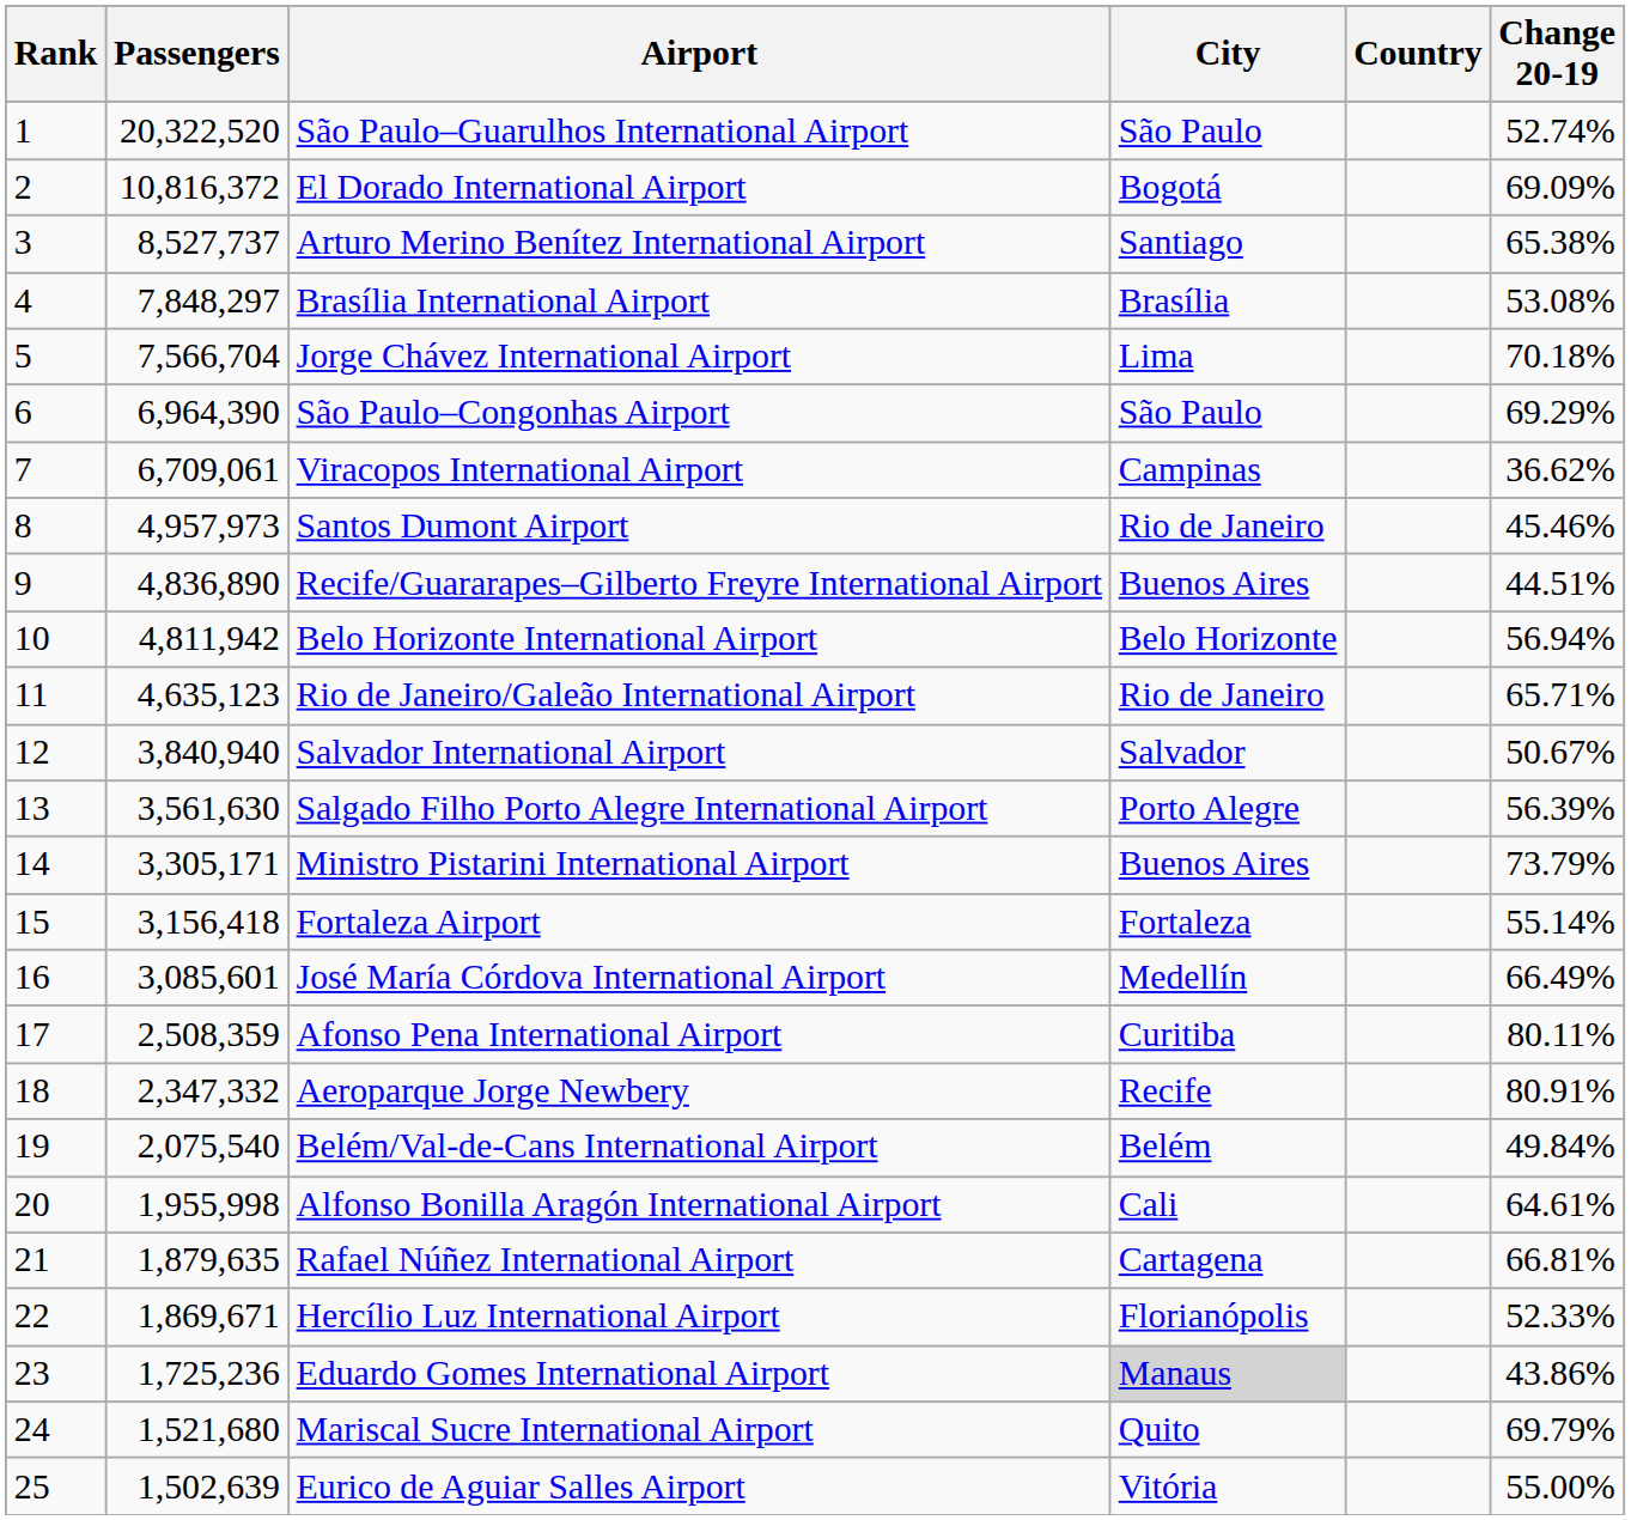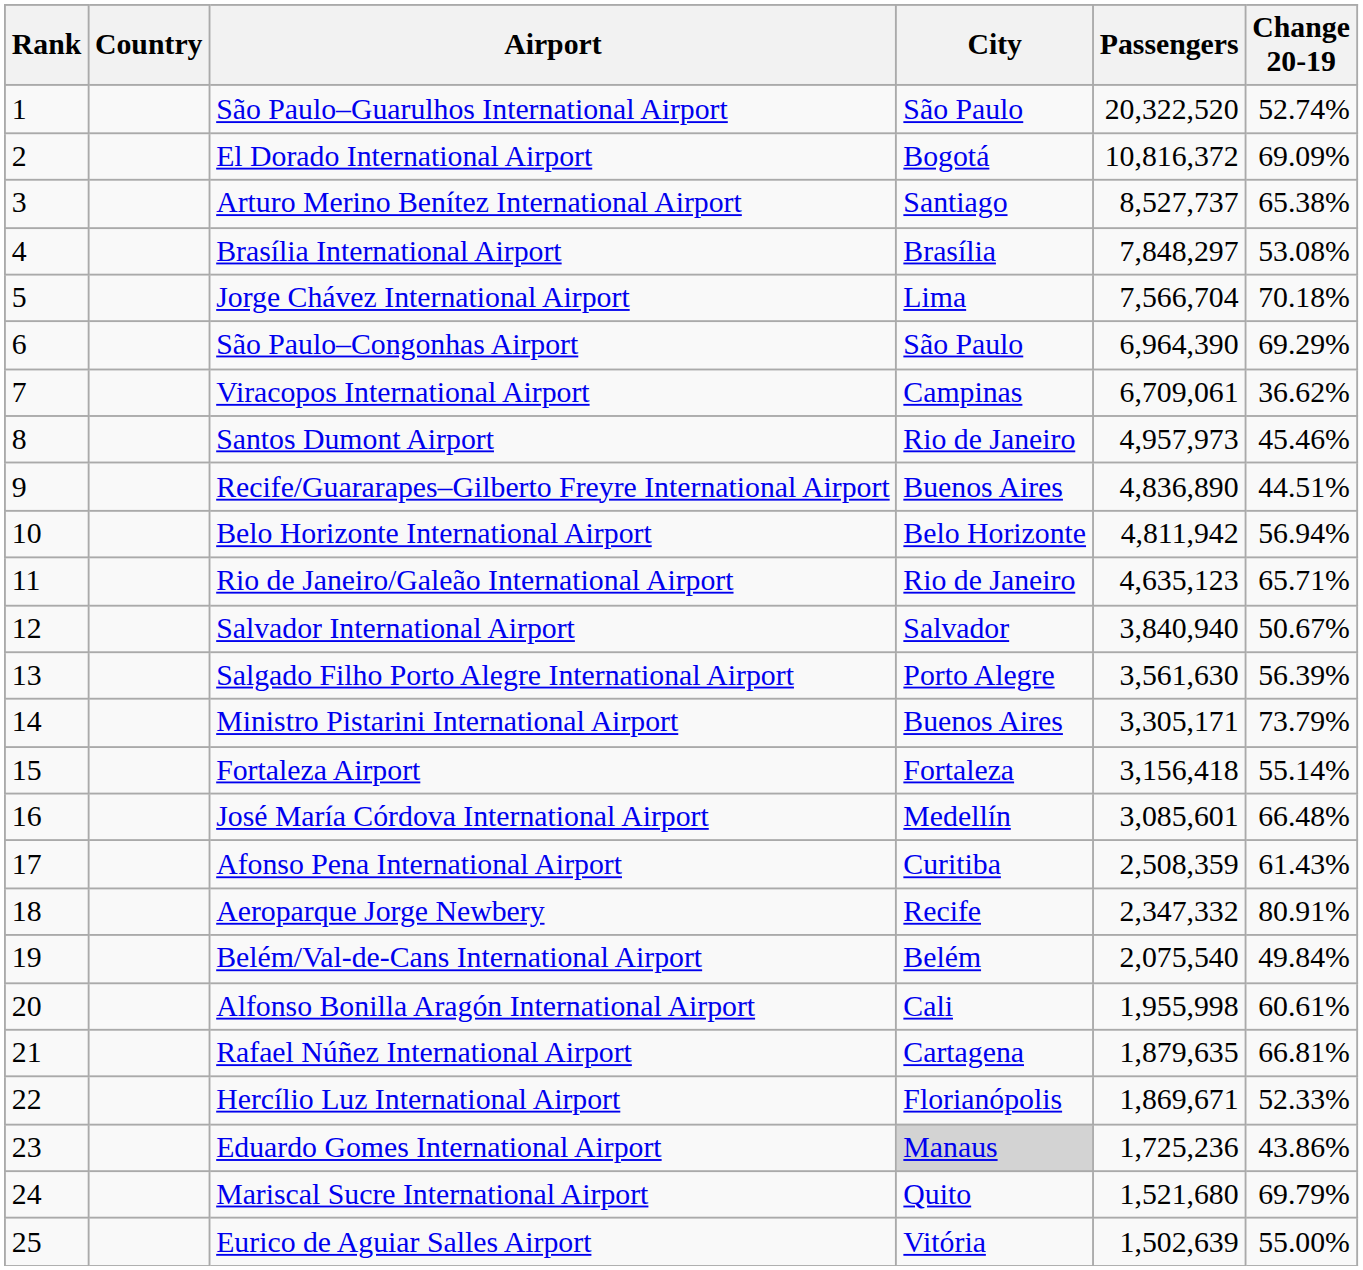 <table class="wikitable sortable">
 <tr>
 <th>Rank</th>
-<th>Passengers</th>
+<th>Country</th>
 <th>Airport</th>
 <th>City</th>
-<th>Country</th>
+<th>Passengers</th>
 <th>Change<br>20-19</th>
 </tr>
 <tr>
 <td>1</td>
-<td align="right">20,322,520</td>
+<td></td>
 <td><a href='#'>São Paulo–Guarulhos International Airport</a></td>
 <td><a href='#'>São Paulo</a></td>
-<td></td>
+<td align="right">20,322,520</td>
 <td align="right">52.74%</td>
 </tr>
 <tr>
 <td>2</td>
-<td align="right">10,816,372</td>
+<td></td>
 <td><a href='#'>El Dorado International Airport</a></td>
 <td><a href='#'>Bogotá</a></td>
-<td></td>
+<td align="right">10,816,372</td>
 <td align="right">69.09%</td>
 </tr>
 <tr>
 <td>3</td>
-<td align="right">8,527,737</td>
+<td></td>
 <td><a href='#'>Arturo Merino Benítez International Airport</a></td>
 <td><a href='#'>Santiago</a></td>
-<td></td>
+<td align="right">8,527,737</td>
 <td align="right">65.38%</td>
 </tr>
 <tr>
 <td>4</td>
-<td align="right">7,848,297</td>
+<td></td>
 <td><a href='#'>Brasília International Airport</a></td>
 <td><a href='#'>Brasília</a></td>
-<td></td>
+<td align="right">7,848,297</td>
 <td align="right">53.08%</td>
 </tr>
 <tr>
 <td>5</td>
-<td align="right">7,566,704</td>
+<td></td>
 <td><a href='#'>Jorge Chávez International Airport</a></td>
 <td><a href='#'>Lima</a></td>
-<td></td>
+<td align="right">7,566,704</td>
 <td align="right">70.18%</td>
 </tr>
 <tr>
 <td>6</td>
-<td align="right">6,964,390</td>
+<td></td>
 <td><a href='#'>São Paulo–Congonhas Airport</a></td>
 <td><a href='#'>São Paulo</a></td>
-<td></td>
+<td align="right">6,964,390</td>
 <td align="right">69.29%</td>
 </tr>
 <tr>
 <td>7</td>
-<td align="right">6,709,061</td>
+<td></td>
 <td><a href='#'>Viracopos International Airport</a></td>
 <td><a href='#'>Campinas</a></td>
-<td></td>
+<td align="right">6,709,061</td>
 <td align="right">36.62%</td>
 </tr>
 <tr>
 <td>8</td>
-<td align="right">4,957,973</td>
+<td></td>
 <td><a href='#'>Santos Dumont Airport</a></td>
 <td><a href='#'>Rio de Janeiro</a></td>
-<td></td>
+<td align="right">4,957,973</td>
 <td align="right">45.46%</td>
 </tr>
 <tr>
 <td>9</td>
-<td align="right">4,836,890</td>
+<td></td>
 <td><a href='#'>Recife/Guararapes–Gilberto Freyre International Airport</a></td>
 <td><a href='#'>Buenos Aires</a></td>
-<td></td>
+<td align="right">4,836,890</td>
 <td align="right">44.51%</td>
 </tr>
 <tr>
 <td>10</td>
-<td align="right">4,811,942</td>
+<td></td>
 <td><a href='#'>Belo Horizonte International Airport</a></td>
 <td><a href='#'>Belo Horizonte</a></td>
-<td></td>
+<td align="right">4,811,942</td>
 <td align="right">56.94%</td>
 </tr>
 <tr>
 <td>11</td>
-<td align="right">4,635,123</td>
+<td></td>
 <td><a href='#'>Rio de Janeiro/Galeão International Airport</a></td>
 <td><a href='#'>Rio de Janeiro</a></td>
-<td></td>
+<td align="right">4,635,123</td>
 <td align="right">65.71%</td>
 </tr>
 <tr>
 <td>12</td>
-<td align="right">3,840,940</td>
+<td></td>
 <td><a href='#'>Salvador International Airport</a></td>
 <td><a href='#'>Salvador</a></td>
-<td></td>
+<td align="right">3,840,940</td>
 <td align="right">50.67%</td>
 </tr>
 <tr>
 <td>13</td>
-<td align="right">3,561,630</td>
+<td></td>
 <td><a href='#'>Salgado Filho Porto Alegre International Airport</a></td>
 <td><a href='#'>Porto Alegre</a></td>
-<td></td>
+<td align="right">3,561,630</td>
 <td align="right">56.39%</td>
 </tr>
 <tr>
 <td>14</td>
-<td align="right">3,305,171</td>
+<td></td>
 <td><a href='#'>Ministro Pistarini International Airport</a></td>
 <td><a href='#'>Buenos Aires</a></td>
-<td></td>
+<td align="right">3,305,171</td>
 <td align="right">73.79%</td>
 </tr>
 <tr>
 <td>15</td>
-<td align="right">3,156,418</td>
+<td></td>
 <td><a href='#'>Fortaleza Airport</a></td>
 <td><a href='#'>Fortaleza</a></td>
-<td></td>
+<td align="right">3,156,418</td>
 <td align="right">55.14%</td>
 </tr>
 <tr>
 <td>16</td>
-<td align="right">3,085,601</td>
+<td></td>
 <td><a href='#'>José María Córdova International Airport</a></td>
 <td><a href='#'>Medellín</a></td>
-<td></td>
-<td align="right">66.49%</td>
+<td align="right">3,085,601</td>
+<td align="right">66.48%</td>
 </tr>
 <tr>
 <td>17</td>
-<td align="right">2,508,359</td>
+<td></td>
 <td><a href='#'>Afonso Pena International Airport</a></td>
 <td><a href='#'>Curitiba</a></td>
-<td></td>
-<td align="right">80.11%</td>
+<td align="right">2,508,359</td>
+<td align="right">61.43%</td>
 </tr>
 <tr>
 <td>18</td>
-<td align="right">2,347,332</td>
+<td></td>
 <td><a href='#'>Aeroparque Jorge Newbery</a></td>
 <td><a href='#'>Recife</a></td>
-<td></td>
+<td align="right">2,347,332</td>
 <td align="right">80.91%</td>
 </tr>
 <tr>
 <td>19</td>
-<td align="right">2,075,540</td>
+<td></td>
 <td><a href='#'>Belém/Val-de-Cans International Airport</a></td>
 <td><a href='#'>Belém</a></td>
-<td></td>
+<td align="right">2,075,540</td>
 <td align="right">49.84%</td>
 </tr>
 <tr>
 <td>20</td>
-<td align="right">1,955,998</td>
+<td></td>
 <td><a href='#'>Alfonso Bonilla Aragón International Airport</a></td>
 <td><a href='#'>Cali</a></td>
-<td></td>
-<td align="right">64.61%</td>
+<td align="right">1,955,998</td>
+<td align="right">60.61%</td>
 </tr>
 <tr>
 <td>21</td>
-<td align="right">1,879,635</td>
+<td></td>
 <td><a href='#'>Rafael Núñez International Airport</a></td>
 <td><a href='#'>Cartagena</a></td>
-<td></td>
+<td align="right">1,879,635</td>
 <td align="right">66.81%</td>
 </tr>
 <tr>
 <td>22</td>
-<td align="right">1,869,671</td>
+<td></td>
 <td><a href='#'>Hercílio Luz International Airport</a></td>
 <td><a href='#'>Florianópolis</a></td>
-<td></td>
+<td align="right">1,869,671</td>
 <td align="right">52.33%</td>
 </tr>
 <tr>
 <td>23</td>
-<td align="right">1,725,236</td>
+<td></td>
 <td><a href='#'>Eduardo Gomes International Airport</a></td>
 <td style="background: lightgrey;"><a href='#'>Manaus</a></td>
-<td></td>
+<td align="right">1,725,236</td>
 <td align="right">43.86%</td>
 </tr>
 <tr>
 <td>24</td>
-<td align="right">1,521,680</td>
+<td></td>
 <td><a href='#'>Mariscal Sucre International Airport</a></td>
 <td><a href='#'>Quito</a></td>
-<td></td>
+<td align="right">1,521,680</td>
 <td align="right">69.79%</td>
 </tr>
 <tr>
 <td>25</td>
-<td align="right">1,502,639</td>
+<td></td>
 <td><a href='#'>Eurico de Aguiar Salles Airport</a></td>
 <td><a href='#'>Vitória</a></td>
-<td></td>
+<td align="right">1,502,639</td>
 <td align="right">55.00%</td>
 </tr>
 </table>
